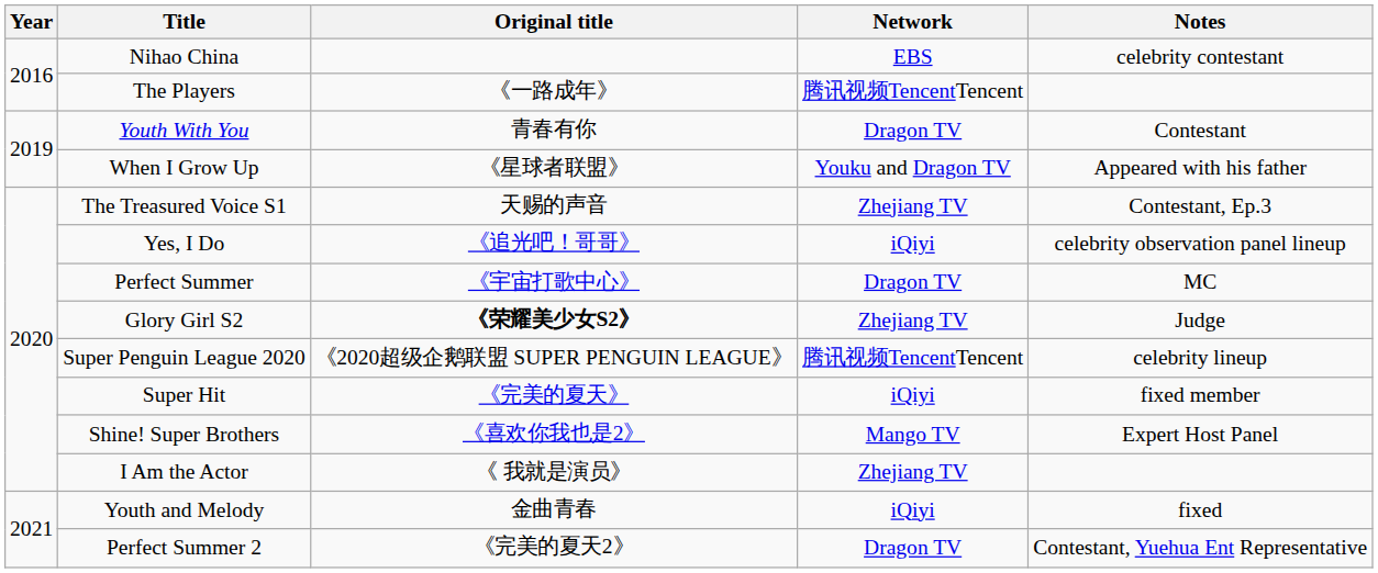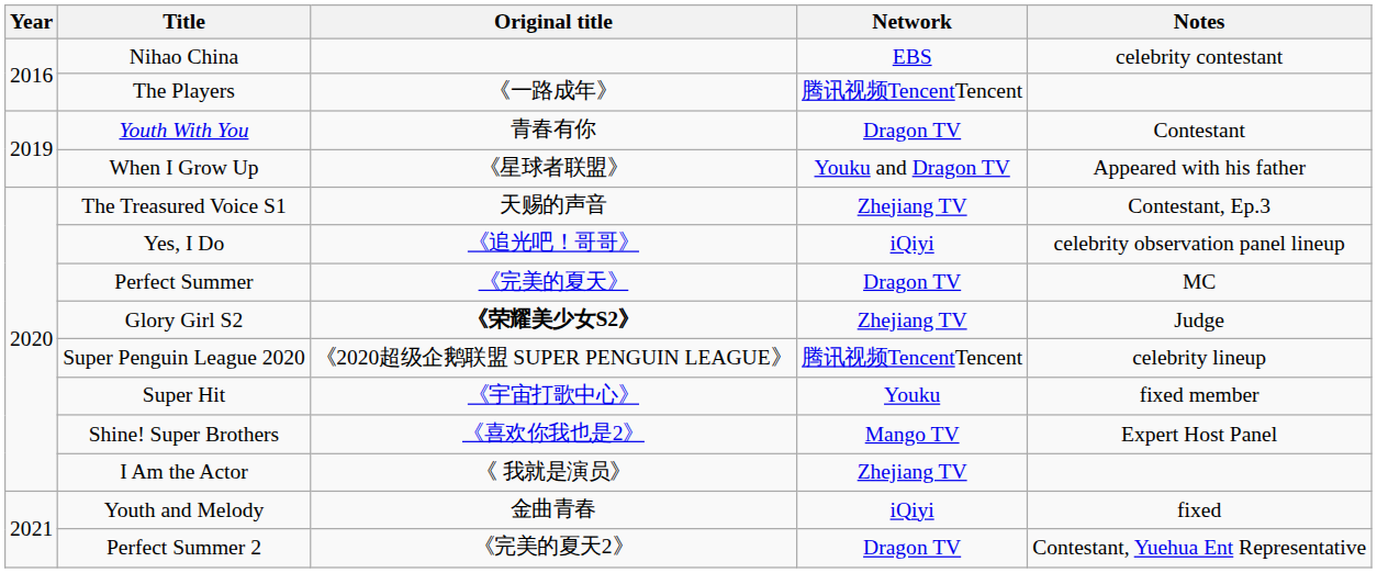 <table class="wikitable" style="text-align:center;">
 <tr>
 <th>Year</th>
 <th>Title</th>
 <th>Original title</th>
 <th>Network</th>
 <th>Notes</th>
 </tr>
 <tr>
 <td rowspan="2">2016</td>
 <td>Nihao China</td>
 <td></td>
 <td><a href='#'>EBS</a></td>
 <td>celebrity contestant</td>
 </tr>
 <tr>
 <td>The Players</td>
 <td>《一路成年》</td>
 <td><a href='#'>腾讯视频Tencent</a>Tencent</td>
 <td></td>
 </tr>
 <tr>
 <td rowspan="2">2019</td>
 <td><em><a href='#'>Youth With You</a></em></td>
 <td>青春有你</td>
 <td><a href='#'>Dragon TV</a></td>
 <td>Contestant</td>
 </tr>
 <tr>
 <td>When I Grow Up</td>
 <td>《星球者联盟》</td>
 <td><a href='#'>Youku</a> and <a href='#'>Dragon TV</a></td>
 <td>Appeared with his father</td>
 </tr>
 <tr>
 <td rowspan="8">2020</td>
 <td>The Treasured Voice S1</td>
 <td>天赐的声音</td>
 <td><a href='#'>Zhejiang TV</a></td>
 <td>Contestant, Ep.3</td>
 </tr>
 <tr>
 <td>Yes, I Do</td>
 <td><a href='#'> 《追光吧！哥哥》</a></td>
 <td><a href='#'>iQiyi</a></td>
 <td>celebrity observation panel lineup</td>
 </tr>
 <tr>
 <td>Perfect Summer</td>
-<td><a href='#'>《宇宙打歌中心》</a></td>
+<td><a href='#'>《完美的夏天》</a></td>
 <td><a href='#'>Dragon TV</a></td>
 <td>MC</td>
 </tr>
 <tr>
 <td>Glory Girl S2</td>
 <td><strong>《荣耀美少女S2》</strong></td>
 <td><a href='#'>Zhejiang TV</a></td>
 <td>Judge</td>
 </tr>
 <tr>
 <td>Super Penguin League 2020</td>
 <td>《2020超级企鹅联盟 SUPER PENGUIN LEAGUE》</td>
 <td><a href='#'>腾讯视频Tencent</a>Tencent</td>
 <td>celebrity lineup</td>
 </tr>
 <tr>
 <td>Super Hit</td>
-<td><a href='#'>《完美的夏天》</a></td>
-<td><a href='#'>iQiyi</a></td>
+<td><a href='#'>《宇宙打歌中心》</a></td>
+<td><a href='#'>Youku</a></td>
 <td>fixed member</td>
 </tr>
 <tr>
 <td>Shine! Super Brothers</td>
 <td><a href='#'>《喜欢你我也是2》</a></td>
 <td><a href='#'>Mango TV</a></td>
 <td>Expert Host Panel</td>
 </tr>
 <tr>
 <td>I Am the Actor</td>
 <td>《 我就是演员》</td>
 <td><a href='#'>Zhejiang TV</a></td>
 <td></td>
 </tr>
 <tr>
 <td rowspan="2">2021</td>
 <td>Youth and Melody</td>
 <td>金曲青春</td>
 <td><a href='#'>iQiyi</a></td>
 <td>fixed</td>
 </tr>
 <tr>
 <td>Perfect Summer 2</td>
 <td>《完美的夏天2》</td>
 <td><a href='#'>Dragon TV</a></td>
 <td>Contestant, <a href='#'>Yuehua Ent</a> Representative</td>
 </tr>
 </table>
